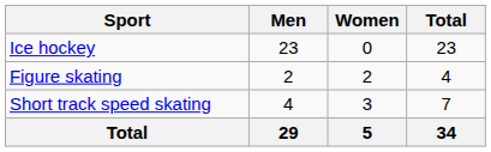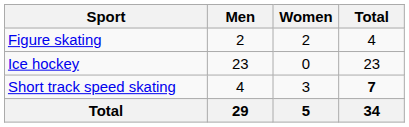 <table class="wikitable" style="text-align:center; font-size: 95%">
 <tr>
 <th width=200>Sport</th>
 <th width=60>Men</th>
 <th width=60>Women</th>
 <th width=60>Total</th>
 </tr>
 <tr>
+<td align=left><a href='#'>Figure skating</a></td>
+<td>2</td>
+<td>2</td>
+<td>4</td>
+</tr>
+<tr>
 <td align=left><a href='#'>Ice hockey</a></td>
 <td>23</td>
 <td>0</td>
 <td>23</td>
 </tr>
 <tr>
-<td align=left><a href='#'>Figure skating</a></td>
-<td>2</td>
-<td>2</td>
-<td>4</td>
-</tr>
-<tr>
 <td align=left><a href='#'>Short track speed skating</a></td>
 <td>4</td>
 <td>3</td>
-<td>7</td>
+<td><strong>7</strong></td>
 </tr>
 <tr>
 <th>Total</th>
 <th>29</th>
 <th>5</th>
 <th>34</th>
 </tr>
 </table>
